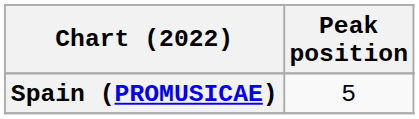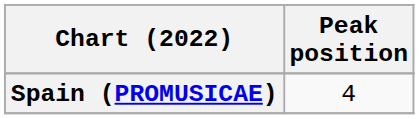 <table class="wikitable sortable plainrowheaders" style="text-align:center">
 <tr>
 <th scope="col">Chart (2022)</th>
 <th scope="col">Peak<br>position</th>
 </tr>
 <tr>
 </tr>
 <tr>
 </tr>
 <tr>
 <th scope="row">Spain (<a href='#'>PROMUSICAE</a>)</th>
-<td>5</td>
+<td>4</td>
 </tr>
 <tr>
 </tr>
 </table>
